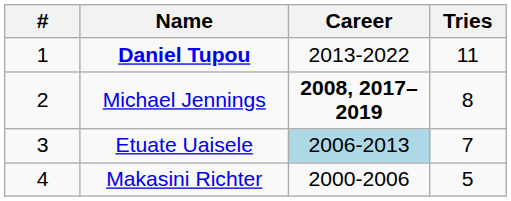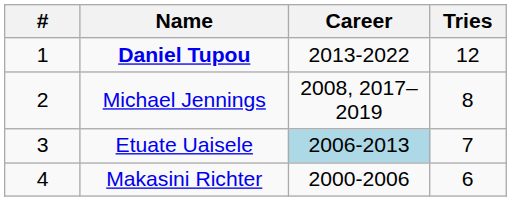 <table class="wikitable sortable" style="text-align:center;">
 <tr>
 <th width=50px>#</th>
 <th style="width:150px;">Name</th>
 <th style="width:100px;">Career</th>
 <th width=50px>Tries</th>
 </tr>
 <tr>
 <td>1</td>
 <td><strong><a href='#'>Daniel Tupou</a></strong></td>
 <td>2013-2022</td>
-<td>11</td>
+<td>12</td>
 </tr>
 <tr>
 <td>2</td>
 <td><a href='#'>Michael Jennings</a></td>
-<td><strong>2008, 2017–2019</strong></td>
+<td>2008, 2017–2019</td>
 <td>8</td>
 </tr>
 <tr>
 <td>3</td>
 <td><a href='#'>Etuate Uaisele</a></td>
 <td style="background: lightblue;">2006-2013</td>
 <td>7</td>
 </tr>
 <tr>
 <td>4</td>
 <td><a href='#'>Makasini Richter</a></td>
 <td>2000-2006</td>
-<td>5</td>
+<td>6</td>
 </tr>
 </table>
